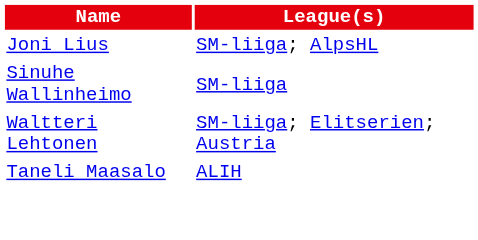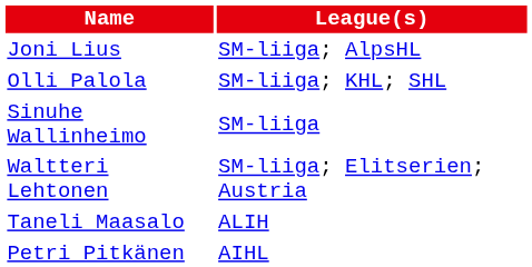 <table class="toccolours" style="width:25em">
 <tr>
 <th style="background:#e4000d;color:white;">Name</th>
 <th style="background:#e4000d;color:white;">League(s)</th>
 </tr>
 <tr>
 <td> <a href='#'>Joni Lius</a></td>
 <td><a href='#'>SM-liiga</a>; <a href='#'>AlpsHL</a></td>
+</tr>
+<tr>
+<td> <a href='#'>Olli Palola</a></td>
+<td><a href='#'>SM-liiga</a>; <a href='#'>KHL</a>; <a href='#'>SHL</a></td>
 </tr>
 <tr>
 <td> <a href='#'>Sinuhe Wallinheimo</a></td>
 <td><a href='#'>SM-liiga</a></td>
 </tr>
 <tr>
 <td> <a href='#'>Waltteri Lehtonen</a></td>
 <td><a href='#'>SM-liiga</a>; <a href='#'>Elitserien</a>; <a href='#'>Austria</a></td>
 </tr>
 <tr>
 <td> <a href='#'>Taneli Maasalo</a></td>
 <td><a href='#'>ALIH</a></td>
 </tr>
+<tr>
+<td> <a href='#'>Petri Pitkänen</a></td>
+<td><a href='#'>AIHL</a></td>
+</tr>
 </table>
